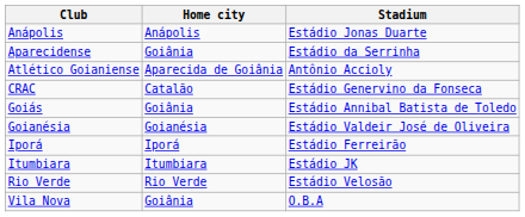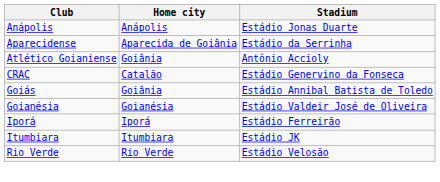 <table class="wikitable">
 <tr>
 <th>Club</th>
 <th>Home city</th>
 <th>Stadium</th>
 </tr>
 <tr>
 <td><a href='#'>Anápolis</a></td>
 <td><a href='#'>Anápolis</a></td>
 <td><a href='#'>Estádio Jonas Duarte</a></td>
 </tr>
 <tr>
 <td><a href='#'>Aparecidense</a></td>
-<td><a href='#'>Goiânia</a></td>
+<td><a href='#'>Aparecida de Goiânia</a></td>
 <td><a href='#'>Estádio da Serrinha</a></td>
 </tr>
 <tr>
 <td><a href='#'>Atlético Goianiense</a></td>
-<td><a href='#'>Aparecida de Goiânia</a></td>
+<td><a href='#'>Goiânia</a></td>
 <td><a href='#'>Antônio Accioly</a></td>
 </tr>
 <tr>
 <td><a href='#'>CRAC</a></td>
 <td><a href='#'>Catalão</a></td>
 <td><a href='#'>Estádio Genervino da Fonseca</a></td>
 </tr>
 <tr>
 <td><a href='#'>Goiás</a></td>
 <td><a href='#'>Goiânia</a></td>
 <td><a href='#'>Estádio Annibal Batista de Toledo</a></td>
 </tr>
 <tr>
 <td><a href='#'>Goianésia</a></td>
 <td><a href='#'>Goianésia</a></td>
 <td><a href='#'>Estádio Valdeir José de Oliveira</a></td>
 </tr>
 <tr>
 <td><a href='#'>Iporá</a></td>
 <td><a href='#'>Iporá</a></td>
 <td><a href='#'>Estádio Ferreirão</a></td>
 </tr>
 <tr>
 <td><a href='#'>Itumbiara</a></td>
 <td><a href='#'>Itumbiara</a></td>
 <td><a href='#'>Estádio JK</a></td>
 </tr>
 <tr>
 <td><a href='#'>Rio Verde</a></td>
 <td><a href='#'>Rio Verde</a></td>
 <td><a href='#'>Estádio Velosão</a></td>
 </tr>
-<tr>
-<td><a href='#'>Vila Nova</a></td>
-<td><a href='#'>Goiânia</a></td>
-<td><a href='#'>O.B.A</a></td>
-</tr>
 </table>
